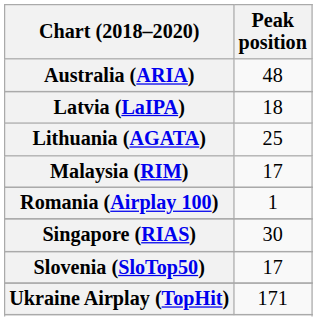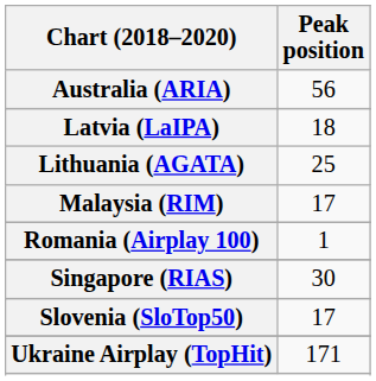 <table class="wikitable sortable plainrowheaders" style="text-align:center">
 <tr>
 <th scope="col">Chart (2018–2020)</th>
 <th scope="col">Peak<br>position</th>
 </tr>
 <tr>
 <th scope="row">Australia (<a href='#'>ARIA</a>)</th>
-<td>48</td>
+<td>56</td>
 </tr>
 <tr>
 </tr>
 <tr>
 </tr>
 <tr>
 </tr>
 <tr>
 </tr>
 <tr>
 </tr>
 <tr>
 </tr>
 <tr>
 </tr>
 <tr>
 </tr>
 <tr>
 </tr>
 <tr>
 </tr>
 <tr>
 </tr>
 <tr>
 </tr>
 <tr>
 </tr>
 <tr>
 <th scope="row">Latvia (<a href='#'>LaIPA</a>)</th>
 <td>18</td>
 </tr>
 <tr>
 <th scope="row">Lithuania (<a href='#'>AGATA</a>)</th>
 <td>25</td>
 </tr>
 <tr>
 <th scope="row">Malaysia (<a href='#'>RIM</a>)</th>
 <td>17</td>
 </tr>
 <tr>
 </tr>
 <tr>
 </tr>
 <tr>
 </tr>
 <tr>
 </tr>
 <tr>
 </tr>
 <tr>
 <th scope="row">Romania (<a href='#'>Airplay 100</a>)</th>
 <td>1</td>
 </tr>
 <tr>
 </tr>
 <tr>
 <th scope="row">Singapore (<a href='#'>RIAS</a>)</th>
 <td>30</td>
 </tr>
 <tr>
 </tr>
 <tr>
 <th scope="row">Slovenia (<a href='#'>SloTop50</a>)</th>
 <td>17</td>
 </tr>
 <tr>
 </tr>
 <tr>
 </tr>
 <tr>
 </tr>
 <tr>
 <th scope="row">Ukraine Airplay (<a href='#'>TopHit</a>)</th>
 <td>171</td>
 </tr>
 <tr>
 </tr>
 <tr>
 </tr>
 </table>
